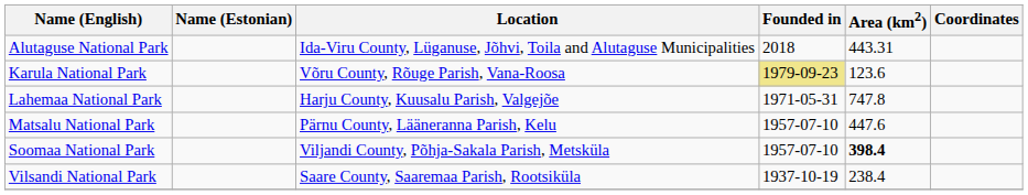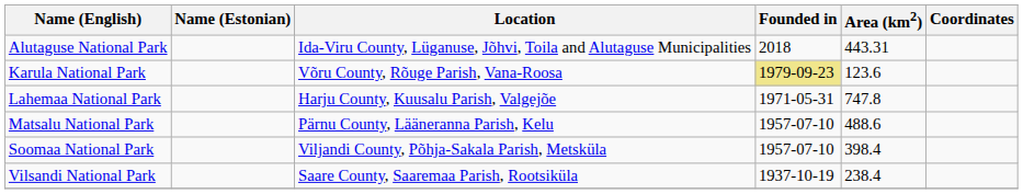 <table class="wikitable sortable">
 <tr>
 <th>Name (English)</th>
 <th>Name (Estonian)</th>
 <th>Location</th>
 <th>Founded in</th>
 <th>Area (km<sup>2</sup>)</th>
 <th class="unsortable">Coordinates</th>
 </tr>
 <tr>
 <td><a href='#'>Alutaguse National Park</a></td>
 <td></td>
 <td><a href='#'>Ida-Viru County</a>, <a href='#'>Lüganuse</a>, <a href='#'>Jõhvi</a>, <a href='#'>Toila</a> and <a href='#'>Alutaguse</a> Municipalities</td>
 <td>2018</td>
 <td>443.31</td>
 <td></td>
 </tr>
 <tr>
 <td><a href='#'>Karula National Park</a></td>
 <td></td>
 <td><a href='#'>Võru County</a>, <a href='#'>Rõuge Parish</a>, <a href='#'>Vana-Roosa</a></td>
 <td style="background: khaki;">1979-09-23</td>
 <td>123.6</td>
 <td></td>
 </tr>
 <tr>
 <td><a href='#'>Lahemaa National Park</a></td>
 <td></td>
 <td><a href='#'>Harju County</a>, <a href='#'>Kuusalu Parish</a>, <a href='#'>Valgejõe</a></td>
 <td>1971-05-31</td>
 <td>747.8</td>
 <td></td>
 </tr>
 <tr>
 <td><a href='#'>Matsalu National Park</a></td>
 <td></td>
 <td><a href='#'>Pärnu County</a>, <a href='#'>Lääneranna Parish</a>, <a href='#'>Kelu</a></td>
 <td>1957-07-10</td>
-<td>447.6</td>
+<td>488.6</td>
 <td></td>
 </tr>
 <tr>
 <td><a href='#'>Soomaa National Park</a></td>
 <td></td>
 <td><a href='#'>Viljandi County</a>, <a href='#'>Põhja-Sakala Parish</a>, <a href='#'>Metsküla</a></td>
 <td>1957-07-10</td>
-<td><strong>398.4</strong></td>
+<td>398.4</td>
 <td></td>
 </tr>
 <tr>
 <td><a href='#'>Vilsandi National Park</a></td>
 <td></td>
 <td><a href='#'>Saare County</a>, <a href='#'>Saaremaa Parish</a>, <a href='#'>Rootsiküla</a></td>
 <td>1937-10-19</td>
 <td>238.4</td>
 <td></td>
 </tr>
 <tr>
 </tr>
 </table>
